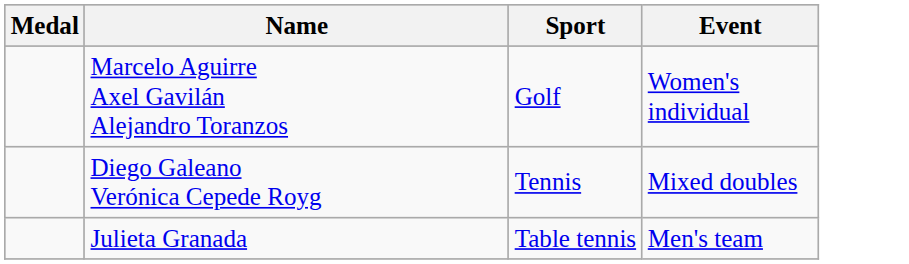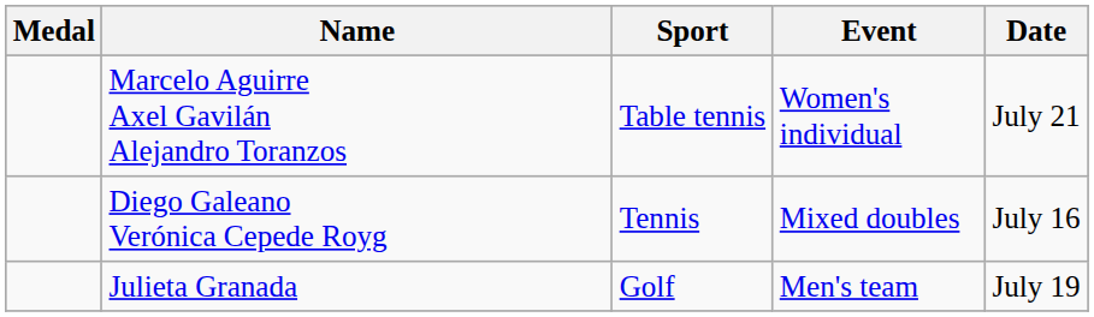 <table class="wikitable sortable" border="1" style="font-size:95%">
 <tr>
 <th>Medal</th>
 <th width=250px>Name</th>
 <th>Sport</th>
 <th width=100px>Event</th>
+<th>Date</th>
 </tr>
 <tr>
 <td></td>
 <td><a href='#'>Marcelo Aguirre</a><br><a href='#'>Axel Gavilán</a><br><a href='#'>Alejandro Toranzos</a></td>
-<td><a href='#'>Golf</a></td>
+<td><a href='#'>Table tennis</a></td>
 <td><a href='#'>Women's individual</a></td>
+<td>July 21</td>
 </tr>
 <tr>
 <td></td>
 <td><a href='#'>Diego Galeano</a><br><a href='#'>Verónica Cepede Royg</a></td>
 <td><a href='#'>Tennis</a></td>
 <td><a href='#'>Mixed doubles</a></td>
+<td>July 16</td>
 </tr>
 <tr>
 <td></td>
 <td><a href='#'>Julieta Granada</a></td>
-<td><a href='#'>Table tennis</a></td>
+<td><a href='#'>Golf</a></td>
 <td><a href='#'>Men's team</a></td>
+<td>July 19</td>
 </tr>
 </table>
